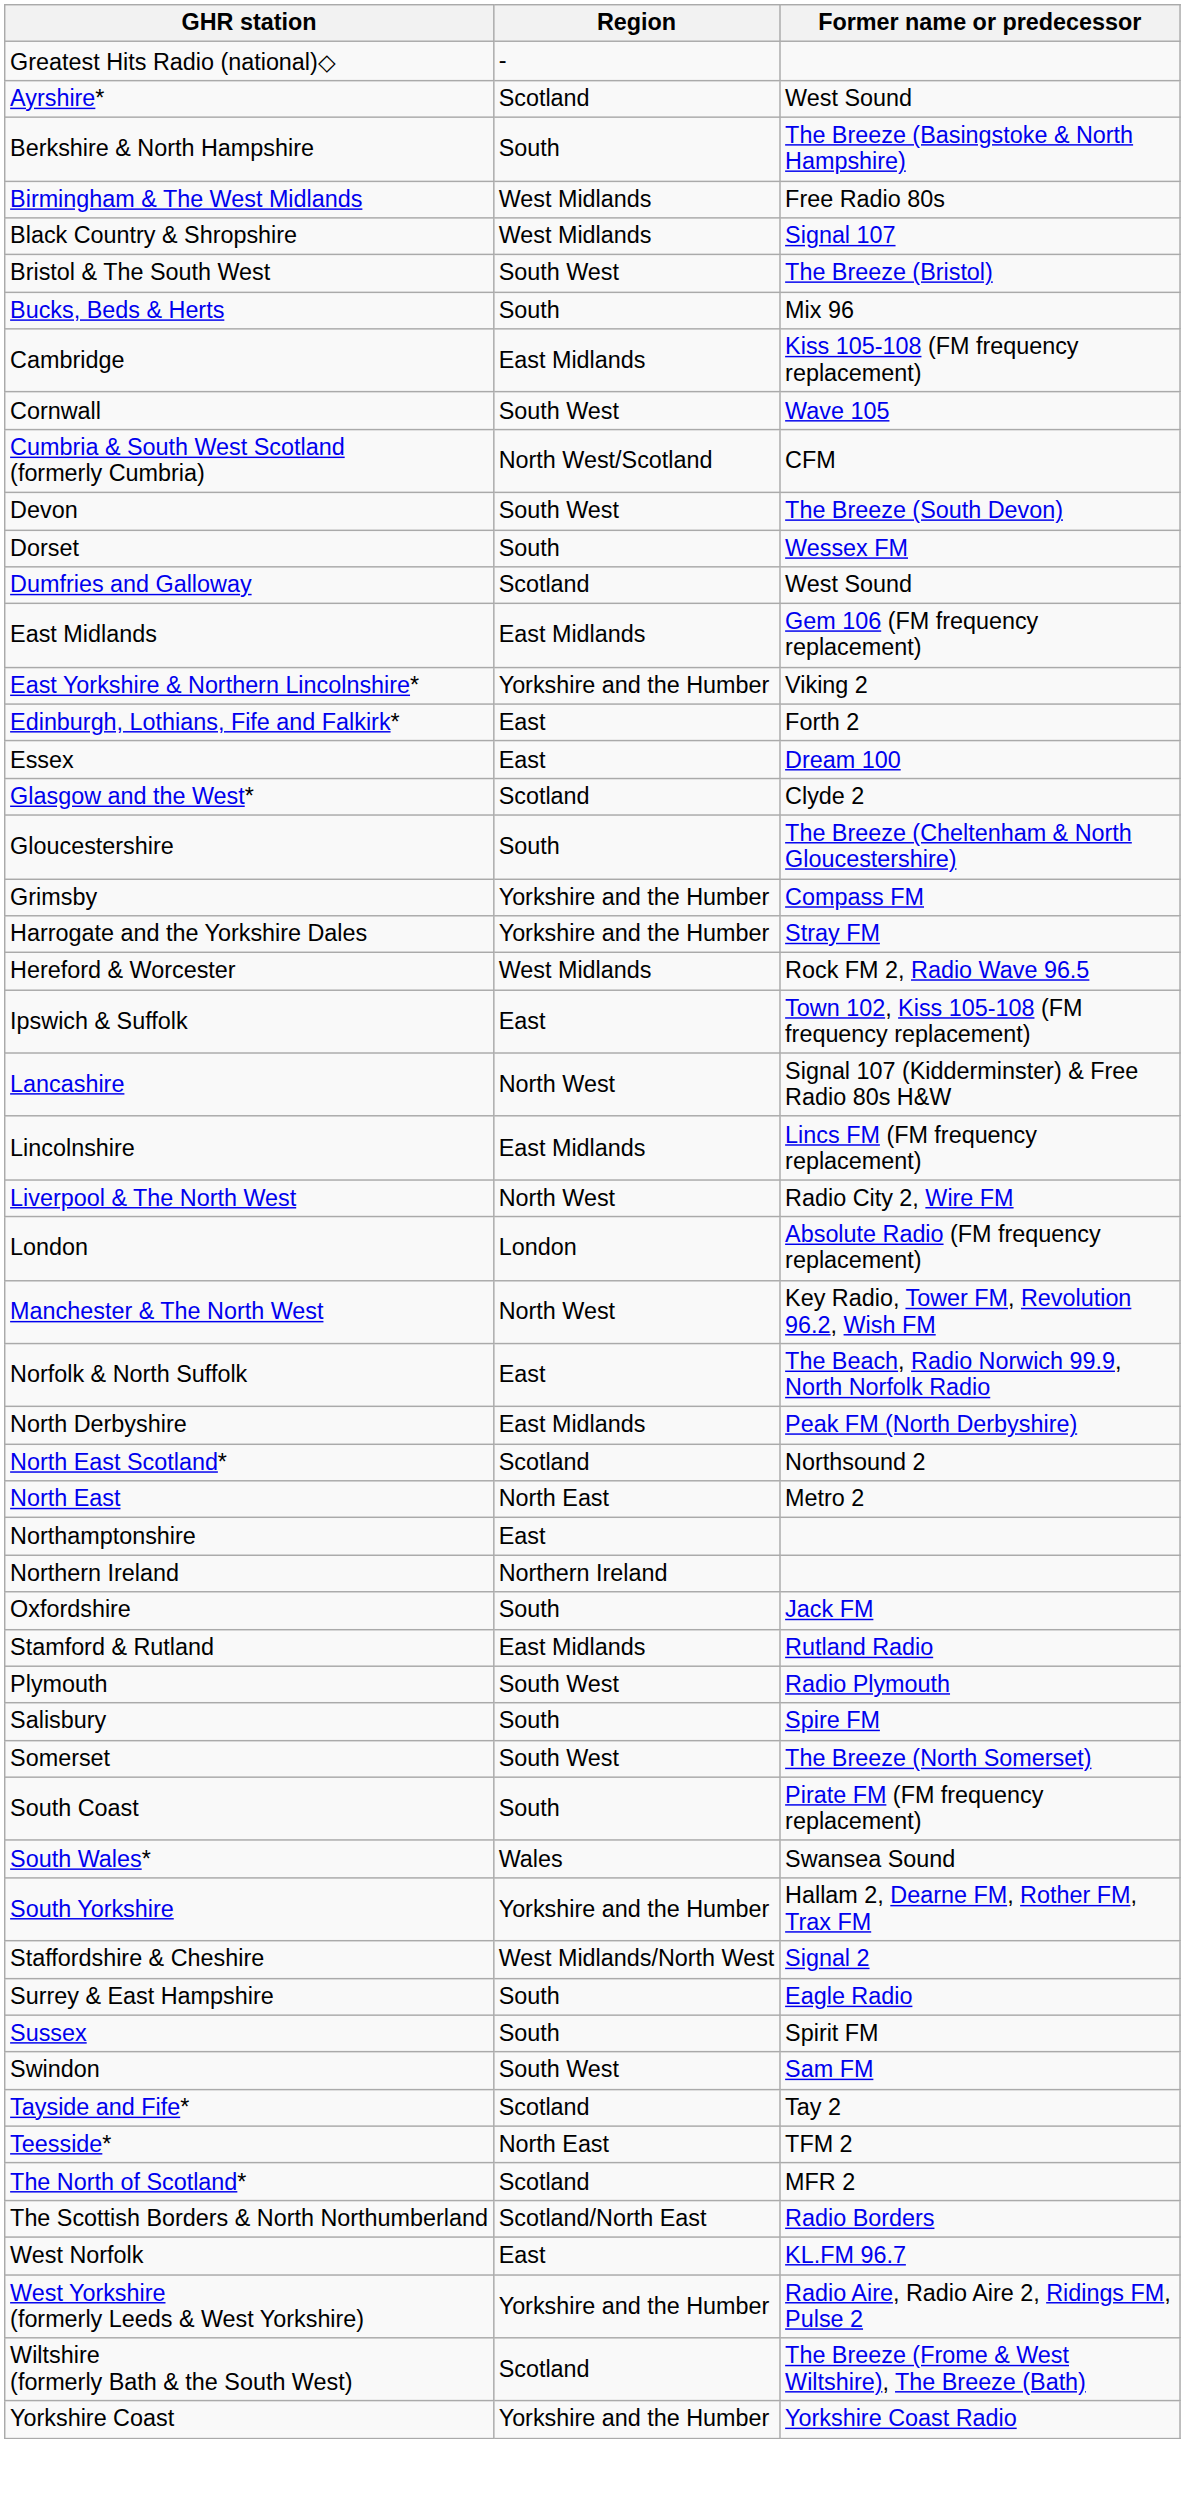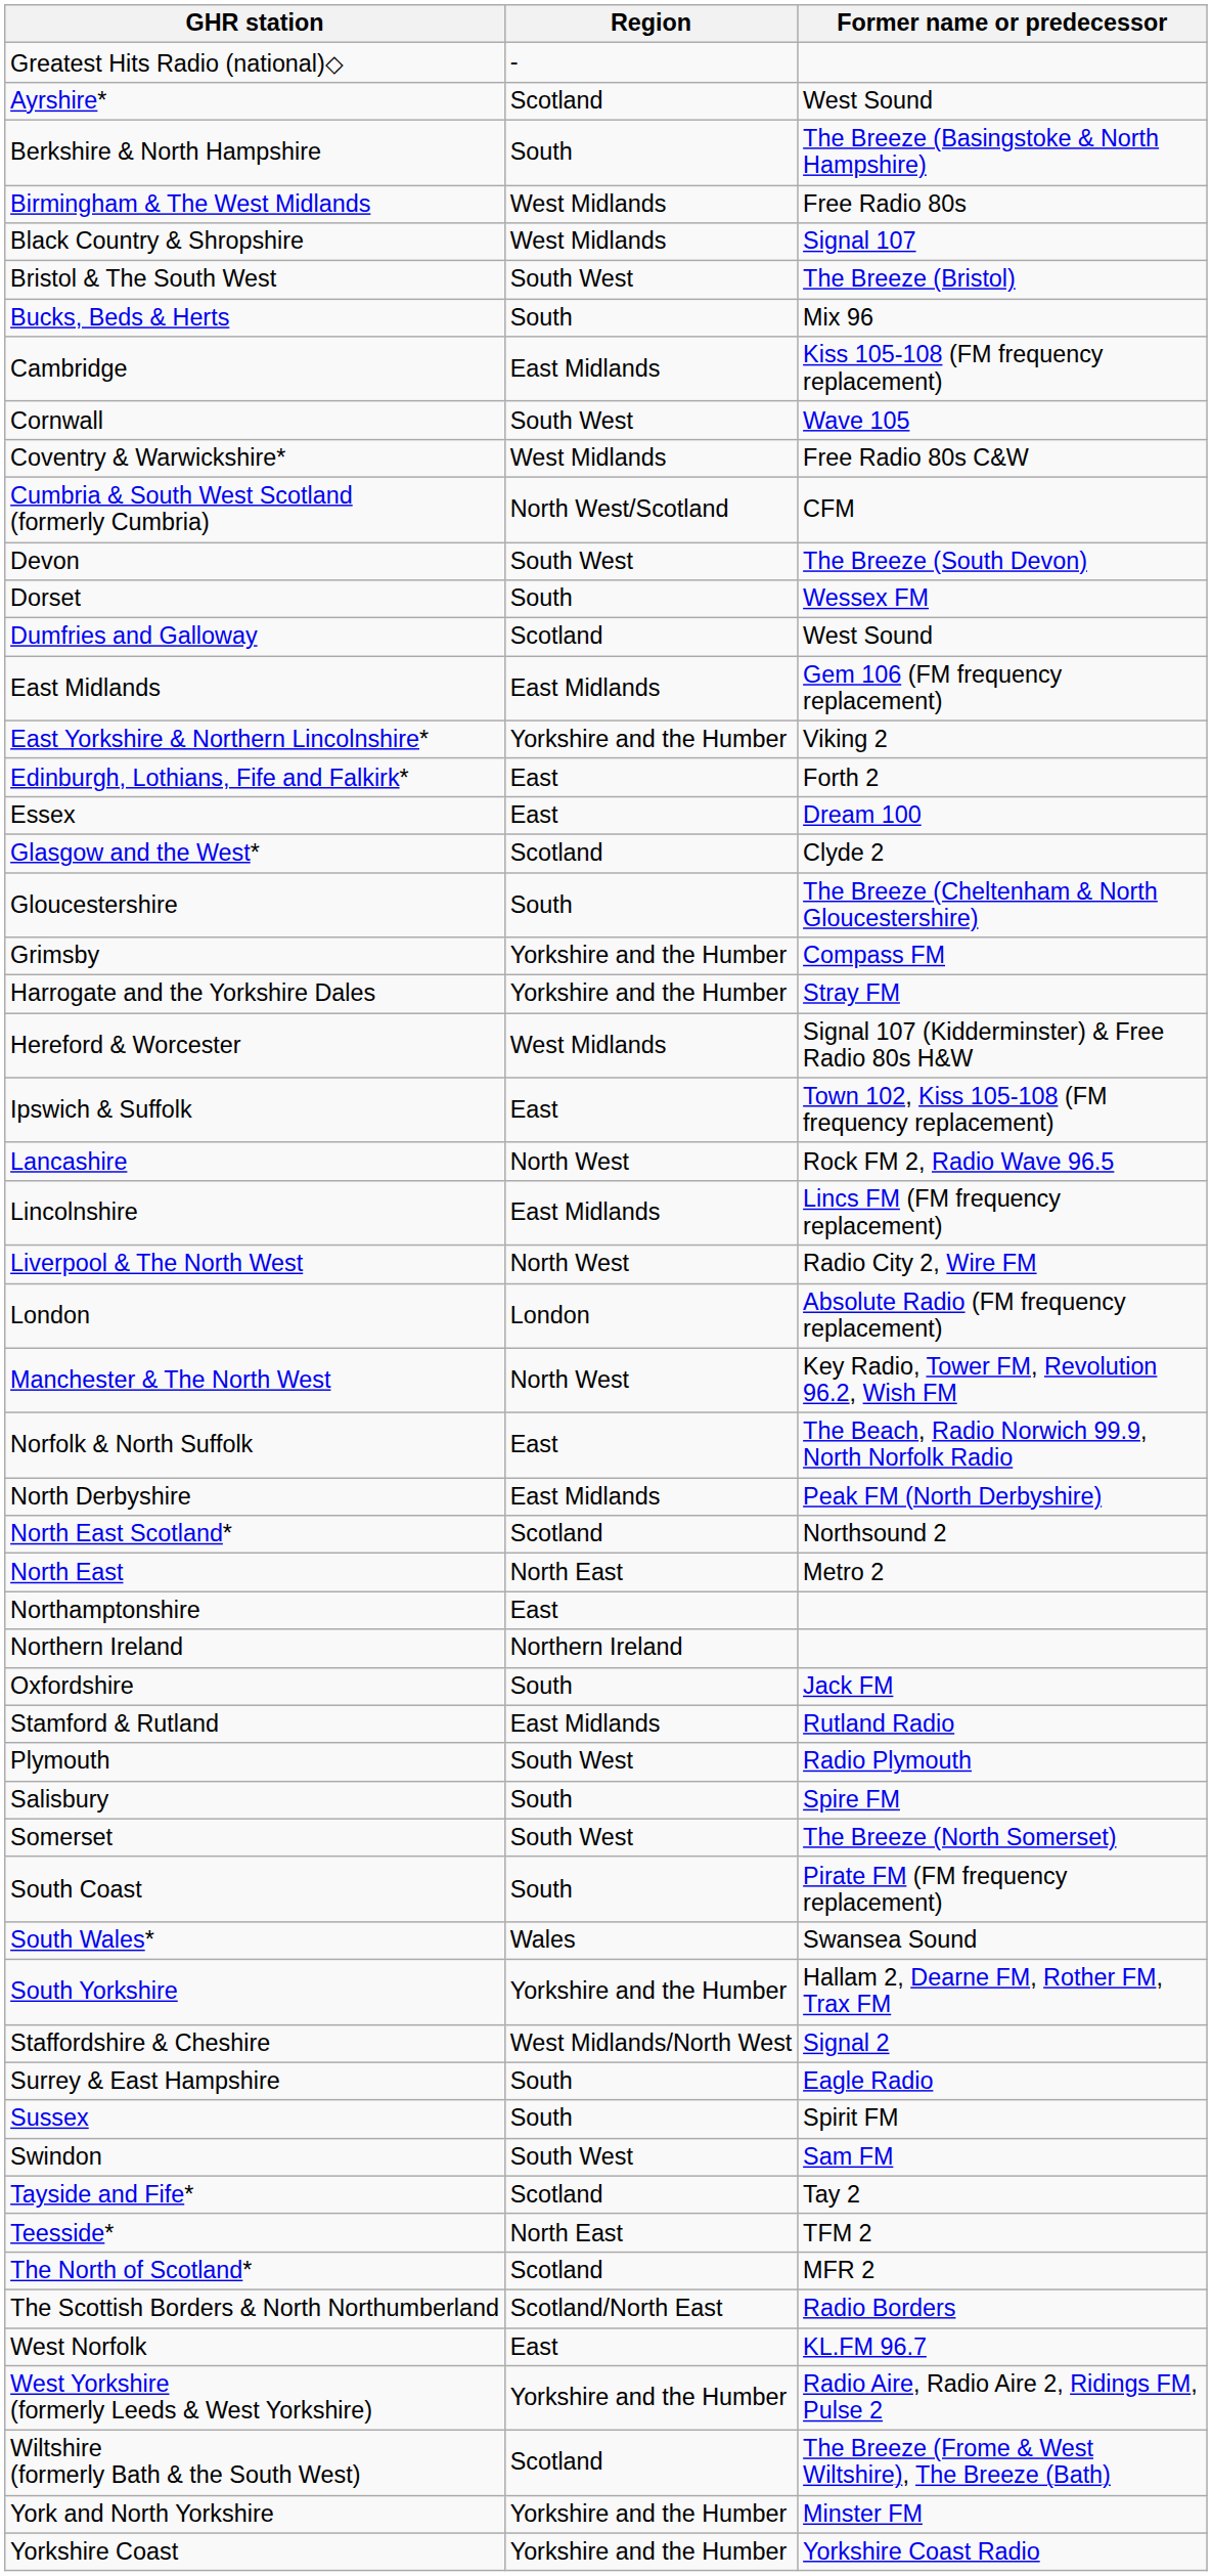 <table class="wikitable sortable">
 <tr>
 <th>GHR station</th>
 <th>Region</th>
 <th style="width: 200pt;">Former name or predecessor</th>
 </tr>
 <tr>
 <td>Greatest Hits Radio (national)◇</td>
 <td>-</td>
 <td></td>
 </tr>
 <tr>
 <td><a href='#'>Ayrshire</a>*</td>
 <td>Scotland</td>
 <td>West Sound</td>
 </tr>
 <tr>
 <td>Berkshire & North Hampshire</td>
 <td>South</td>
 <td><a href='#'>The Breeze (Basingstoke & North Hampshire)</a></td>
 </tr>
 <tr>
 <td><a href='#'>Birmingham & The West Midlands</a></td>
 <td>West Midlands</td>
 <td>Free Radio 80s</td>
 </tr>
 <tr>
 <td>Black Country & Shropshire</td>
 <td>West Midlands</td>
 <td><a href='#'>Signal 107</a></td>
 </tr>
 <tr>
 <td>Bristol & The South West</td>
 <td>South West</td>
 <td><a href='#'>The Breeze (Bristol)</a></td>
 </tr>
 <tr>
 <td><a href='#'>Bucks, Beds & Herts</a></td>
 <td>South</td>
 <td>Mix 96</td>
 </tr>
 <tr>
 <td>Cambridge</td>
 <td>East Midlands</td>
 <td><a href='#'>Kiss 105-108</a> (FM frequency replacement)</td>
 </tr>
 <tr>
 <td>Cornwall</td>
 <td>South West</td>
 <td><a href='#'>Wave 105</a></td>
+</tr>
+<tr>
+<td>Coventry & Warwickshire*</td>
+<td>West Midlands</td>
+<td>Free Radio 80s C&W</td>
 </tr>
 <tr>
 <td><a href='#'>Cumbria & South West Scotland</a><br>(formerly Cumbria)</td>
 <td>North West/Scotland</td>
 <td>CFM</td>
 </tr>
 <tr>
 <td>Devon</td>
 <td>South West</td>
 <td><a href='#'>The Breeze (South Devon)</a></td>
 </tr>
 <tr>
 <td>Dorset</td>
 <td>South</td>
 <td><a href='#'>Wessex FM</a></td>
 </tr>
 <tr>
 <td><a href='#'>Dumfries and Galloway</a></td>
 <td>Scotland</td>
 <td>West Sound</td>
 </tr>
 <tr>
 <td>East Midlands</td>
 <td>East Midlands</td>
 <td><a href='#'>Gem 106</a> (FM frequency replacement)</td>
 </tr>
 <tr>
 <td><a href='#'>East Yorkshire & Northern Lincolnshire</a>*</td>
 <td>Yorkshire and the Humber</td>
 <td>Viking 2</td>
 </tr>
 <tr>
 <td><a href='#'>Edinburgh, Lothians, Fife and Falkirk</a>*</td>
 <td>East</td>
 <td>Forth 2</td>
 </tr>
 <tr>
 <td>Essex</td>
 <td>East</td>
 <td><a href='#'>Dream 100</a></td>
 </tr>
 <tr>
 <td><a href='#'>Glasgow and the West</a>*</td>
 <td>Scotland</td>
 <td>Clyde 2</td>
 </tr>
 <tr>
 <td>Gloucestershire</td>
 <td>South</td>
 <td><a href='#'>The Breeze (Cheltenham & North Gloucestershire)</a></td>
 </tr>
 <tr>
 <td>Grimsby</td>
 <td>Yorkshire and the Humber</td>
 <td><a href='#'>Compass FM</a></td>
 </tr>
 <tr>
 <td>Harrogate and the Yorkshire Dales</td>
 <td>Yorkshire and the Humber</td>
 <td><a href='#'>Stray FM</a></td>
 </tr>
 <tr>
 <td>Hereford & Worcester</td>
 <td>West Midlands</td>
-<td>Rock FM 2, <a href='#'>Radio Wave 96.5</a></td>
+<td>Signal 107 (Kidderminster) & Free Radio 80s H&W</td>
 </tr>
 <tr>
 <td>Ipswich & Suffolk</td>
 <td>East</td>
 <td><a href='#'>Town 102</a>, <a href='#'>Kiss 105-108</a> (FM frequency replacement)</td>
 </tr>
 <tr>
 <td><a href='#'>Lancashire</a></td>
 <td>North West</td>
-<td>Signal 107 (Kidderminster) & Free Radio 80s H&W</td>
+<td>Rock FM 2, <a href='#'>Radio Wave 96.5</a></td>
 </tr>
 <tr>
 <td>Lincolnshire</td>
 <td>East Midlands</td>
 <td><a href='#'>Lincs FM</a> (FM frequency replacement)</td>
 </tr>
 <tr>
 <td><a href='#'>Liverpool & The North West</a></td>
 <td>North West</td>
 <td>Radio City 2, <a href='#'>Wire FM</a></td>
 </tr>
 <tr>
 <td>London</td>
 <td>London</td>
 <td><a href='#'>Absolute Radio</a> (FM frequency replacement)</td>
 </tr>
 <tr>
 <td><a href='#'>Manchester & The North West</a></td>
 <td>North West</td>
 <td>Key Radio, <a href='#'>Tower FM</a>, <a href='#'>Revolution 96.2</a>, <a href='#'>Wish FM</a></td>
 </tr>
 <tr>
 <td>Norfolk & North Suffolk</td>
 <td>East</td>
 <td><a href='#'>The Beach</a>, <a href='#'>Radio Norwich 99.9</a>, <a href='#'>North Norfolk Radio</a></td>
 </tr>
 <tr>
 <td>North Derbyshire</td>
 <td>East Midlands</td>
 <td><a href='#'>Peak FM (North Derbyshire)</a></td>
 </tr>
 <tr>
 <td><a href='#'>North East Scotland</a>*</td>
 <td>Scotland</td>
 <td>Northsound 2</td>
 </tr>
 <tr>
 <td><a href='#'>North East</a></td>
 <td>North East</td>
 <td>Metro 2</td>
 </tr>
 <tr>
 <td>Northamptonshire</td>
 <td>East</td>
 <td></td>
 </tr>
 <tr>
 <td>Northern Ireland</td>
 <td>Northern Ireland</td>
 <td></td>
 </tr>
 <tr>
 <td>Oxfordshire</td>
 <td>South</td>
 <td><a href='#'>Jack FM</a></td>
 </tr>
 <tr>
 <td>Stamford & Rutland</td>
 <td>East Midlands</td>
 <td><a href='#'>Rutland Radio</a></td>
 </tr>
 <tr>
 <td>Plymouth</td>
 <td>South West</td>
 <td><a href='#'>Radio Plymouth</a></td>
 </tr>
 <tr>
 <td>Salisbury</td>
 <td>South</td>
 <td><a href='#'>Spire FM</a></td>
 </tr>
 <tr>
 <td>Somerset</td>
 <td>South West</td>
 <td><a href='#'>The Breeze (North Somerset)</a></td>
 </tr>
 <tr>
 <td>South Coast</td>
 <td>South</td>
 <td><a href='#'>Pirate FM</a> (FM frequency replacement)</td>
 </tr>
 <tr>
 <td><a href='#'>South Wales</a>*</td>
 <td>Wales</td>
 <td>Swansea Sound</td>
 </tr>
 <tr>
 <td><a href='#'>South Yorkshire</a></td>
 <td>Yorkshire and the Humber</td>
 <td>Hallam 2, <a href='#'>Dearne FM</a>, <a href='#'>Rother FM</a>, <a href='#'>Trax FM</a></td>
 </tr>
 <tr>
 <td>Staffordshire & Cheshire</td>
 <td>West Midlands/North West</td>
 <td><a href='#'>Signal 2</a></td>
 </tr>
 <tr>
 <td>Surrey & East Hampshire</td>
 <td>South</td>
 <td><a href='#'>Eagle Radio</a></td>
 </tr>
 <tr>
 <td><a href='#'>Sussex</a></td>
 <td>South</td>
 <td>Spirit FM</td>
 </tr>
 <tr>
 <td>Swindon</td>
 <td>South West</td>
 <td><a href='#'>Sam FM</a></td>
 </tr>
 <tr>
 <td><a href='#'>Tayside and Fife</a>*</td>
 <td>Scotland</td>
 <td>Tay 2</td>
 </tr>
 <tr>
 <td><a href='#'>Teesside</a>*</td>
 <td>North East</td>
 <td>TFM 2</td>
 </tr>
 <tr>
 <td><a href='#'>The North of Scotland</a>*</td>
 <td>Scotland</td>
 <td>MFR 2</td>
 </tr>
 <tr>
 <td>The Scottish Borders & North Northumberland</td>
 <td>Scotland/North East</td>
 <td><a href='#'>Radio Borders</a></td>
 </tr>
 <tr>
 <td>West Norfolk</td>
 <td>East</td>
 <td><a href='#'>KL.FM 96.7</a></td>
 </tr>
 <tr>
 <td><a href='#'>West Yorkshire</a><br>(formerly Leeds & West Yorkshire)</td>
 <td>Yorkshire and the Humber</td>
 <td><a href='#'>Radio Aire</a>, Radio Aire 2, <a href='#'>Ridings FM</a>, <a href='#'>Pulse 2</a></td>
 </tr>
 <tr>
 <td>Wiltshire<br>(formerly Bath & the South West)</td>
 <td>Scotland</td>
 <td><a href='#'>The Breeze (Frome & West Wiltshire)</a>, <a href='#'>The Breeze (Bath)</a></td>
 </tr>
 <tr>
+<td>York and North Yorkshire</td>
+<td>Yorkshire and the Humber</td>
+<td><a href='#'>Minster FM</a></td>
+</tr>
+<tr>
 <td>Yorkshire Coast</td>
 <td>Yorkshire and the Humber</td>
 <td><a href='#'>Yorkshire Coast Radio</a></td>
 </tr>
 </table>
